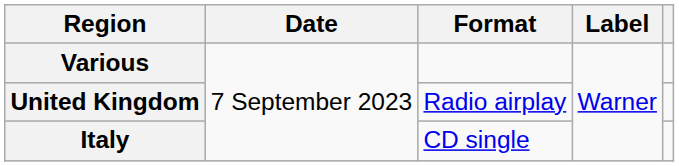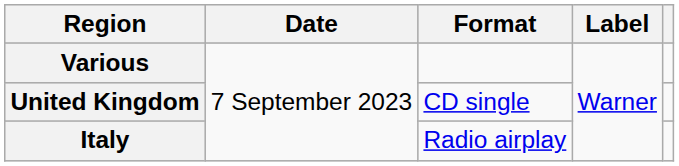 <table class="wikitable plainrowheaders">
 <tr>
 <th scope="col">Region</th>
 <th scope="col">Date</th>
 <th scope="col">Format</th>
 <th scope="col">Label</th>
 <th scope="col"></th>
 </tr>
 <tr>
 <th scope="row">Various</th>
 <td rowspan="3">7 September 2023</td>
 <td></td>
 <td rowspan="3"><a href='#'>Warner</a></td>
 <td style="text-align:center"></td>
 </tr>
 <tr>
 <th scope="row">United Kingdom</th>
-<td><a href='#'>Radio airplay</a></td>
+<td><a href='#'>CD single</a></td>
 <td style="text-align:center"></td>
 </tr>
 <tr>
 <th scope="row">Italy</th>
-<td><a href='#'>CD single</a></td>
+<td><a href='#'>Radio airplay</a></td>
 <td style="text-align:center"></td>
 </tr>
 </table>
